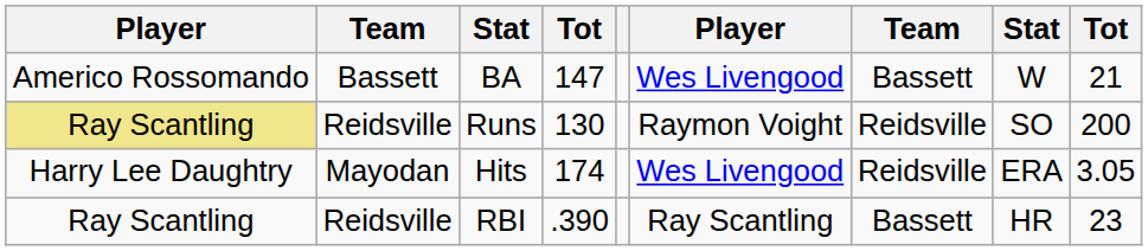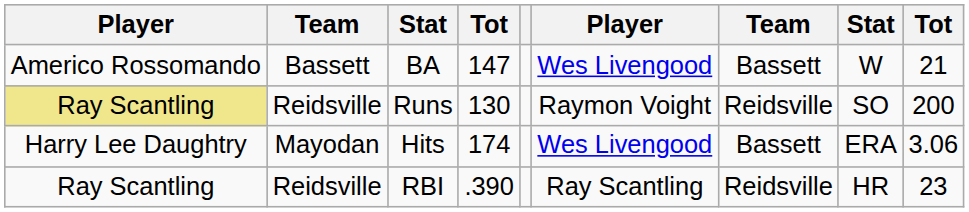 <table class="wikitable" style="text-align:center">
 <tr>
 <th>Player</th>
 <th>Team</th>
 <th>Stat</th>
 <th>Tot</th>
 <th></th>
 <th>Player</th>
 <th>Team</th>
 <th>Stat</th>
 <th>Tot</th>
 </tr>
 <tr>
 <td>Americo Rossomando</td>
 <td>Bassett</td>
 <td>BA</td>
 <td>147</td>
 <td></td>
 <td><a href='#'>Wes Livengood</a></td>
 <td>Bassett</td>
 <td>W</td>
 <td>21</td>
 </tr>
 <tr>
 <td style="background: khaki;">Ray Scantling</td>
 <td>Reidsville</td>
 <td>Runs</td>
 <td>130</td>
 <td></td>
 <td>Raymon Voight</td>
 <td>Reidsville</td>
 <td>SO</td>
 <td>200</td>
 </tr>
 <tr>
 <td>Harry Lee Daughtry</td>
 <td>Mayodan</td>
 <td>Hits</td>
 <td>174</td>
 <td></td>
 <td><a href='#'>Wes Livengood</a></td>
-<td>Reidsville</td>
+<td>Bassett</td>
 <td>ERA</td>
-<td>3.05</td>
+<td>3.06</td>
 </tr>
 <tr>
 <td>Ray Scantling</td>
 <td>Reidsville</td>
 <td>RBI</td>
 <td>.390</td>
 <td></td>
 <td>Ray Scantling</td>
-<td>Bassett</td>
+<td>Reidsville</td>
 <td>HR</td>
 <td>23</td>
 </tr>
 </table>
